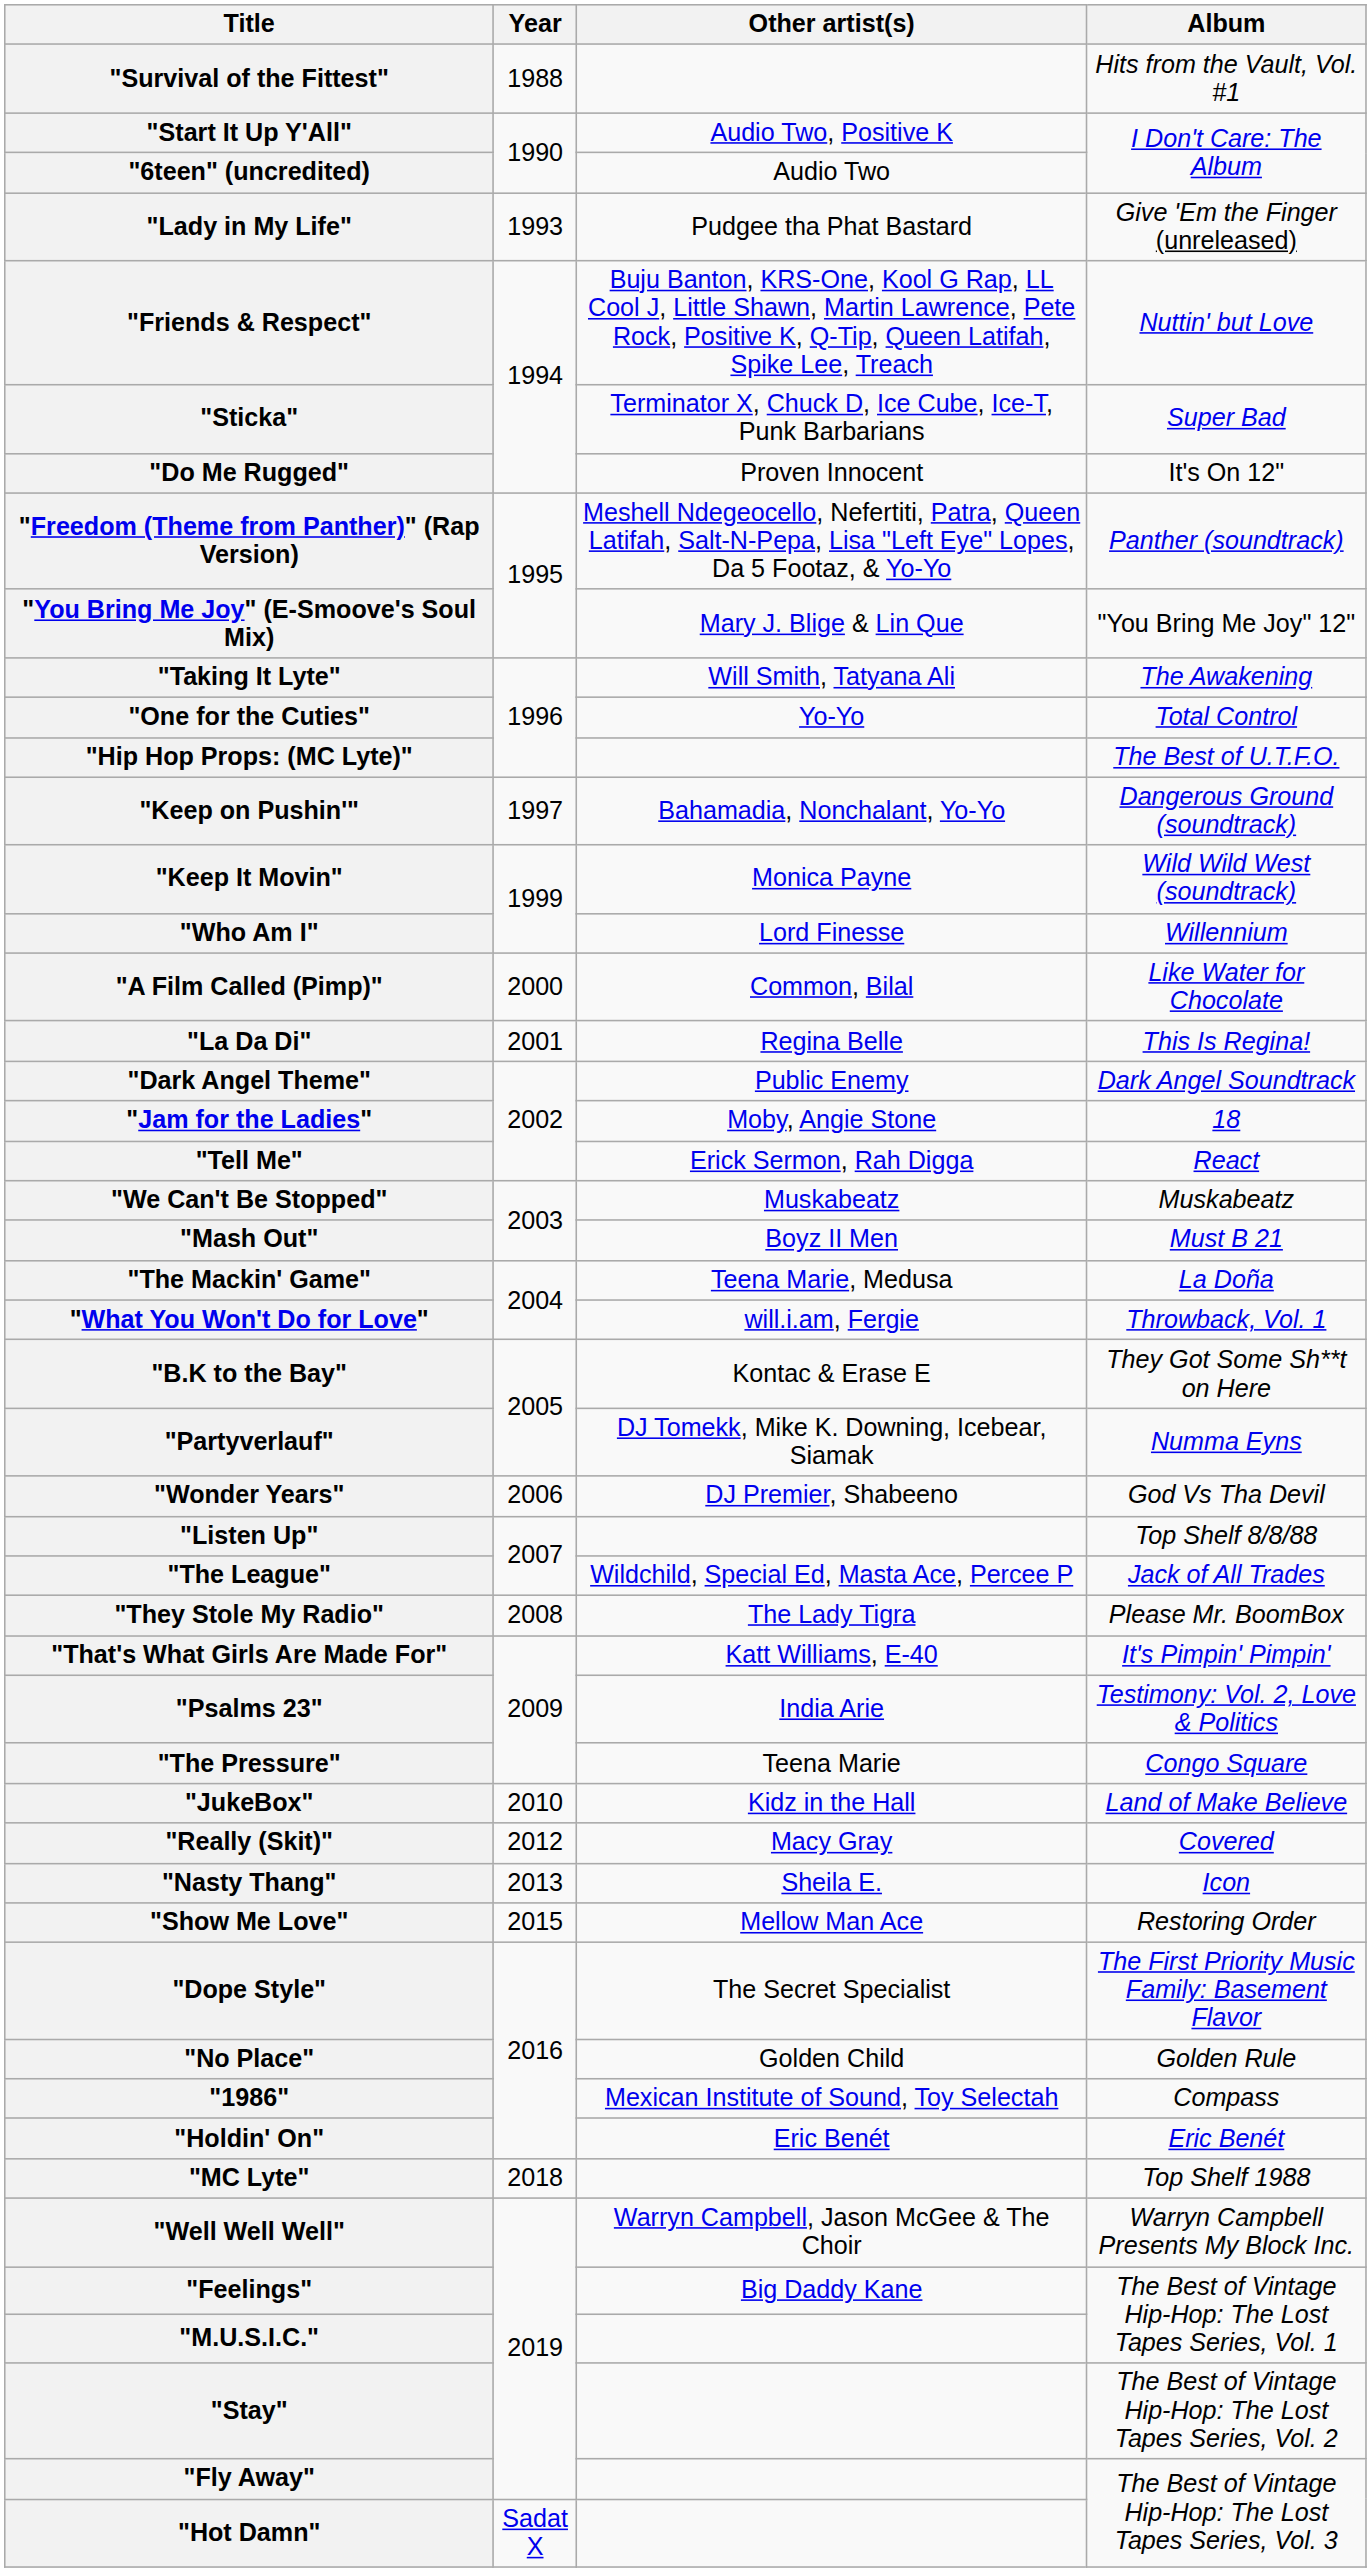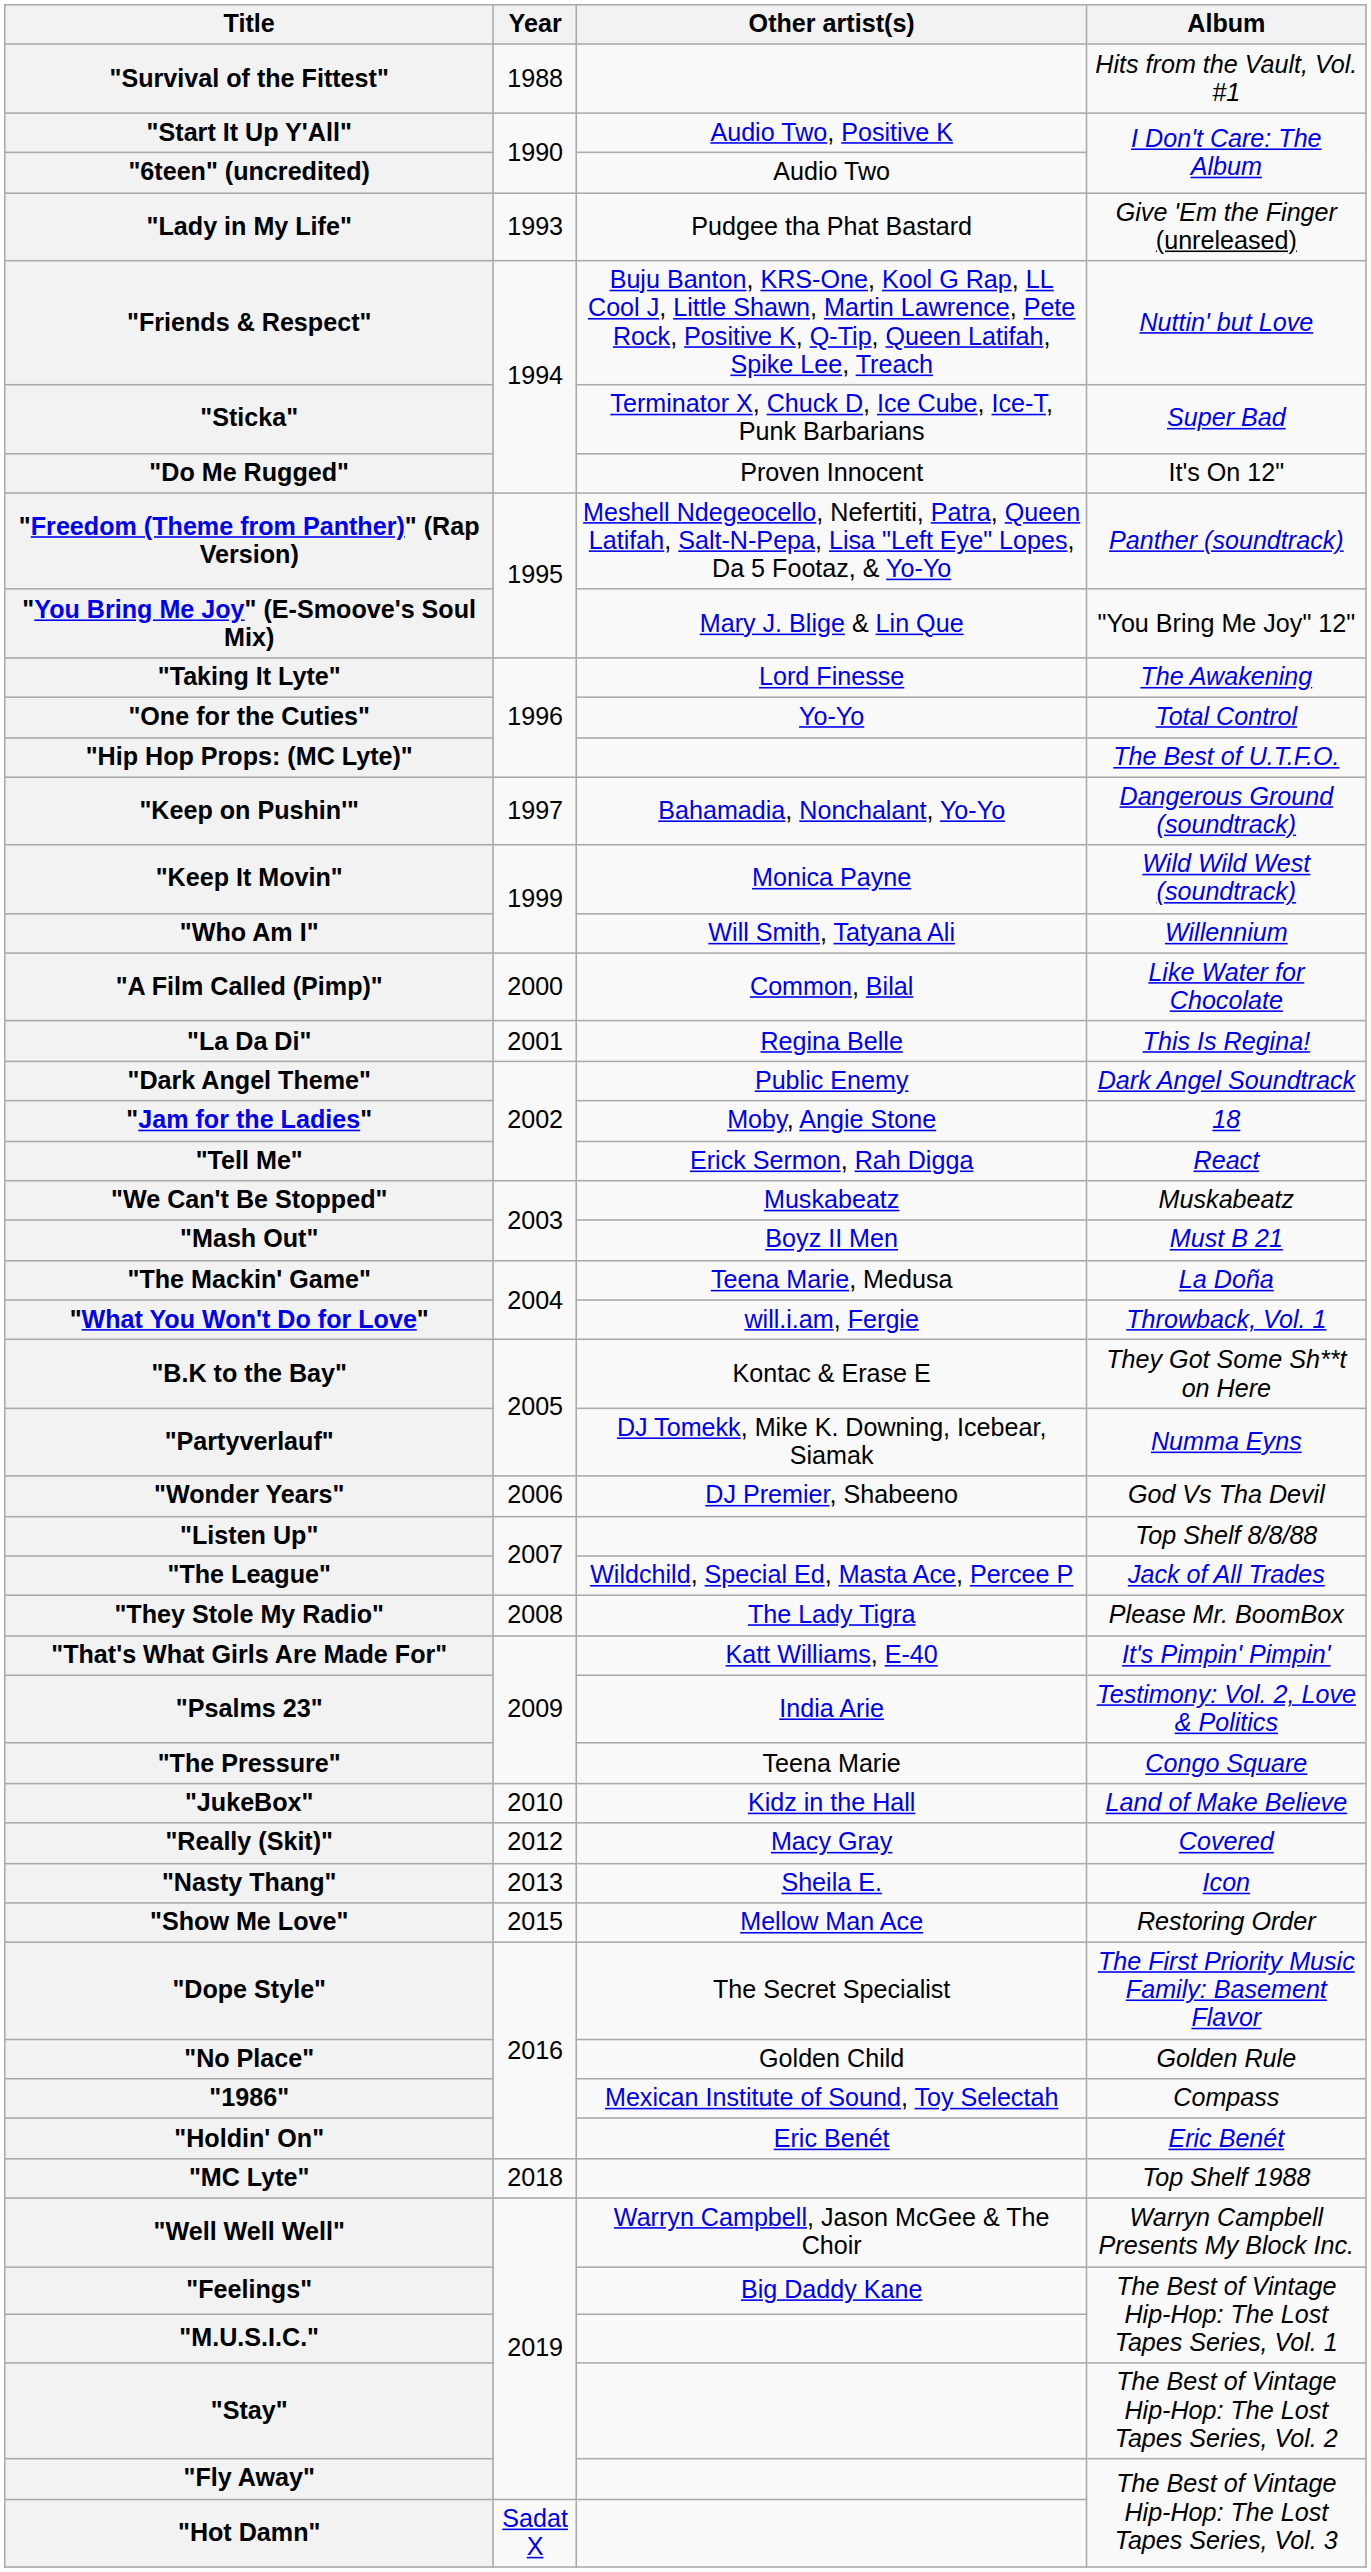 <table class="wikitable plainrowheaders" style="text-align:center;">
 <tr>
 <th scope="col" style="width:19em;">Title</th>
 <th scope="col">Year</th>
 <th scope="col">Other artist(s)</th>
 <th scope="col">Album</th>
 </tr>
 <tr>
 <th scope="row">"Survival of the Fittest"</th>
 <td>1988</td>
 <td></td>
 <td><em>Hits from the Vault, Vol. #1</em></td>
 </tr>
 <tr>
 <th scope="row">"Start It Up Y'All"</th>
 <td rowspan="2">1990</td>
 <td><a href='#'>Audio Two</a>, <a href='#'>Positive K</a></td>
 <td rowspan="2"><em><a href='#'>I Don't Care: The Album</a></em></td>
 </tr>
 <tr>
 <th scope="row">"6teen" (uncredited)</th>
 <td>Audio Two</td>
 </tr>
 <tr>
 <th scope="row">"Lady in My Life"</th>
 <td>1993</td>
 <td>Pudgee tha Phat Bastard</td>
 <td><em>Give 'Em the Finger</em> <u>(unreleased)</u></td>
 </tr>
 <tr>
 <th scope="row">"Friends & Respect"</th>
 <td rowspan="3">1994</td>
 <td><a href='#'>Buju Banton</a>, <a href='#'>KRS-One</a>, <a href='#'>Kool G Rap</a>, <a href='#'>LL Cool J</a>, <a href='#'>Little Shawn</a>, <a href='#'>Martin Lawrence</a>, <a href='#'>Pete Rock</a>, <a href='#'>Positive K</a>, <a href='#'>Q-Tip</a>, <a href='#'>Queen Latifah</a>, <a href='#'>Spike Lee</a>, <a href='#'>Treach</a></td>
 <td><em><a href='#'>Nuttin' but Love</a></em></td>
 </tr>
 <tr>
 <th scope="row">"Sticka"</th>
 <td><a href='#'>Terminator X</a>, <a href='#'>Chuck D</a>, <a href='#'>Ice Cube</a>, <a href='#'>Ice-T</a>, Punk Barbarians</td>
 <td><em><a href='#'>Super Bad</a></em></td>
 </tr>
 <tr>
 <th scope="row">"Do Me Rugged"</th>
 <td>Proven Innocent</td>
 <td>It's On 12"</td>
 </tr>
 <tr>
 <th scope="row">"<a href='#'>Freedom (Theme from Panther)</a>" (Rap Version)</th>
 <td rowspan="2">1995</td>
 <td><a href='#'>Meshell Ndegeocello</a>, Nefertiti, <a href='#'>Patra</a>, <a href='#'>Queen Latifah</a>, <a href='#'>Salt-N-Pepa</a>, <a href='#'>Lisa "Left Eye" Lopes</a>, Da 5 Footaz, & <a href='#'>Yo-Yo</a></td>
 <td><em><a href='#'>Panther (soundtrack)</a></em></td>
 </tr>
 <tr>
 <th scope="row">"<a href='#'>You Bring Me Joy</a>" (E-Smoove's Soul Mix)</th>
 <td><a href='#'>Mary J. Blige</a> & <a href='#'>Lin Que</a></td>
 <td>"You Bring Me Joy" 12"</td>
 </tr>
 <tr>
 <th scope="row">"Taking It Lyte"</th>
 <td rowspan="3">1996</td>
-<td><a href='#'>Will Smith</a>, <a href='#'>Tatyana Ali</a></td>
+<td><a href='#'>Lord Finesse</a></td>
 <td><em><a href='#'>The Awakening</a></em></td>
 </tr>
 <tr>
 <th scope="row">"One for the Cuties"</th>
 <td><a href='#'>Yo-Yo</a></td>
 <td><em><a href='#'>Total Control</a></em></td>
 </tr>
 <tr>
 <th scope="row">"Hip Hop Props: (MC Lyte)"</th>
 <td></td>
 <td><em><a href='#'>The Best of U.T.F.O.</a></em></td>
 </tr>
 <tr>
 <th scope="row">"Keep on Pushin'"</th>
 <td>1997</td>
 <td><a href='#'>Bahamadia</a>, <a href='#'>Nonchalant</a>, <a href='#'>Yo-Yo</a></td>
 <td><em><a href='#'>Dangerous Ground (soundtrack)</a></em></td>
 </tr>
 <tr>
 <th scope="row">"Keep It Movin"</th>
 <td rowspan="2">1999</td>
 <td><a href='#'>Monica Payne</a></td>
 <td><em><a href='#'>Wild Wild West (soundtrack)</a></em></td>
 </tr>
 <tr>
 <th scope="row">"Who Am I"</th>
-<td><a href='#'>Lord Finesse</a></td>
+<td><a href='#'>Will Smith</a>, <a href='#'>Tatyana Ali</a></td>
 <td><em><a href='#'>Willennium</a></em></td>
 </tr>
 <tr>
 <th scope="row">"A Film Called (Pimp)"</th>
 <td>2000</td>
 <td><a href='#'>Common</a>, <a href='#'>Bilal</a></td>
 <td><em><a href='#'>Like Water for Chocolate</a></em></td>
 </tr>
 <tr>
 <th scope="row">"La Da Di"</th>
 <td>2001</td>
 <td><a href='#'>Regina Belle</a></td>
 <td><em><a href='#'>This Is Regina!</a></em></td>
 </tr>
 <tr>
 <th scope="row">"Dark Angel Theme"</th>
 <td rowspan="3">2002</td>
 <td><a href='#'>Public Enemy</a></td>
 <td><em><a href='#'>Dark Angel Soundtrack</a></em></td>
 </tr>
 <tr>
 <th scope="row">"<a href='#'>Jam for the Ladies</a>"</th>
 <td><a href='#'>Moby</a>, <a href='#'>Angie Stone</a></td>
 <td><em><a href='#'>18</a></em></td>
 </tr>
 <tr>
 <th scope="row">"Tell Me"</th>
 <td><a href='#'>Erick Sermon</a>, <a href='#'>Rah Digga</a></td>
 <td><em><a href='#'>React</a></em></td>
 </tr>
 <tr>
 <th scope="row">"We Can't Be Stopped"</th>
 <td rowspan="2">2003</td>
 <td><a href='#'>Muskabeatz</a></td>
 <td><em>Muskabeatz</em></td>
 </tr>
 <tr>
 <th scope="row">"Mash Out"</th>
 <td><a href='#'>Boyz II Men</a></td>
 <td><em><a href='#'>Must B 21</a></em></td>
 </tr>
 <tr>
 <th scope="row">"The Mackin' Game"</th>
 <td rowspan="2">2004</td>
 <td><a href='#'>Teena Marie</a>, Medusa</td>
 <td><em><a href='#'>La Doña</a></em></td>
 </tr>
 <tr>
 <th scope="row">"<a href='#'>What You Won't Do for Love</a>"</th>
 <td><a href='#'>will.i.am</a>, <a href='#'>Fergie</a></td>
 <td><em><a href='#'>Throwback, Vol. 1</a></em></td>
 </tr>
 <tr>
 <th scope="row">"B.K to the Bay"</th>
 <td rowspan="2">2005</td>
 <td>Kontac & Erase E</td>
 <td><em>They Got Some Sh**t on Here</em></td>
 </tr>
 <tr>
 <th scope="row">"Partyverlauf"</th>
 <td><a href='#'>DJ Tomekk</a>, Mike K. Downing, Icebear, Siamak</td>
 <td><em><a href='#'>Numma Eyns</a></em></td>
 </tr>
 <tr>
 <th scope="row">"Wonder Years"</th>
 <td>2006</td>
 <td><a href='#'>DJ Premier</a>, Shabeeno</td>
 <td><em>God Vs Tha Devil</em></td>
 </tr>
 <tr>
 <th scope="row">"Listen Up"</th>
 <td rowspan="2">2007</td>
 <td></td>
 <td><em>Top Shelf 8/8/88</em></td>
 </tr>
 <tr>
 <th scope="row">"The League"</th>
 <td><a href='#'>Wildchild</a>, <a href='#'>Special Ed</a>, <a href='#'>Masta Ace</a>, <a href='#'>Percee P</a></td>
 <td><em><a href='#'>Jack of All Trades</a></em></td>
 </tr>
 <tr>
 <th scope="row">"They Stole My Radio"</th>
 <td>2008</td>
 <td><a href='#'>The Lady Tigra</a></td>
 <td><em>Please Mr. BoomBox</em></td>
 </tr>
 <tr>
 <th scope="row">"That's What Girls Are Made For"</th>
 <td rowspan="3">2009</td>
 <td><a href='#'>Katt Williams</a>, <a href='#'>E-40</a></td>
 <td><em><a href='#'>It's Pimpin' Pimpin'</a></em></td>
 </tr>
 <tr>
 <th scope="row">"Psalms 23"</th>
 <td><a href='#'>India Arie</a></td>
 <td><em><a href='#'>Testimony: Vol. 2, Love & Politics</a></em></td>
 </tr>
 <tr>
 <th scope="row">"The Pressure"</th>
 <td>Teena Marie</td>
 <td><em><a href='#'>Congo Square</a></em></td>
 </tr>
 <tr>
 <th scope="row">"JukeBox"</th>
 <td>2010</td>
 <td><a href='#'>Kidz in the Hall</a></td>
 <td><em><a href='#'>Land of Make Believe</a></em></td>
 </tr>
 <tr>
 <th scope="row">"Really (Skit)"</th>
 <td>2012</td>
 <td><a href='#'>Macy Gray</a></td>
 <td><em><a href='#'>Covered</a></em></td>
 </tr>
 <tr>
 <th scope="row">"Nasty Thang"</th>
 <td>2013</td>
 <td><a href='#'>Sheila E.</a></td>
 <td><em><a href='#'>Icon</a></em></td>
 </tr>
 <tr>
 <th scope="row">"Show Me Love"</th>
 <td>2015</td>
 <td><a href='#'>Mellow Man Ace</a></td>
 <td><em>Restoring Order</em></td>
 </tr>
 <tr>
 <th scope="row">"Dope Style"</th>
 <td rowspan="4">2016</td>
 <td>The Secret Specialist</td>
 <td><em><a href='#'>The First Priority Music Family: Basement Flavor</a></em></td>
 </tr>
 <tr>
 <th scope="row">"No Place"</th>
 <td>Golden Child</td>
 <td><em>Golden Rule</em></td>
 </tr>
 <tr>
 <th scope="row">"1986"</th>
 <td><a href='#'>Mexican Institute of Sound</a>, <a href='#'>Toy Selectah</a></td>
 <td><em>Compass</em></td>
 </tr>
 <tr>
 <th scope="row">"Holdin' On"</th>
 <td><a href='#'>Eric Benét</a></td>
 <td><em><a href='#'>Eric Benét</a></em></td>
 </tr>
 <tr>
 <th scope="row">"MC Lyte"</th>
 <td>2018</td>
 <td></td>
 <td><em>Top Shelf 1988</em></td>
 </tr>
 <tr>
 <th scope="row">"Well Well Well"</th>
 <td rowspan="5">2019</td>
 <td><a href='#'>Warryn Campbell</a>, Jason McGee & The Choir</td>
 <td><em>Warryn Campbell Presents My Block Inc.</em></td>
 </tr>
 <tr>
 <th scope="row">"Feelings"</th>
 <td><a href='#'>Big Daddy Kane</a></td>
 <td rowspan="2"><em>The Best of Vintage Hip-Hop: The Lost Tapes Series, Vol. 1</em></td>
 </tr>
 <tr>
 <th scope="row">"M.U.S.I.C."</th>
 <td></td>
 </tr>
 <tr>
 <th scope="row">"Stay"</th>
 <td></td>
 <td><em>The Best of Vintage Hip-Hop: The Lost Tapes Series, Vol. 2</em></td>
 </tr>
 <tr>
 <th scope="row">"Fly Away"</th>
 <td></td>
 <td rowspan="2"><em>The Best of Vintage Hip-Hop: The Lost Tapes Series, Vol. 3</em></td>
 </tr>
 <tr>
 <th scope="row">"Hot Damn"</th>
 <td><a href='#'>Sadat X</a></td>
 </tr>
 </table>
